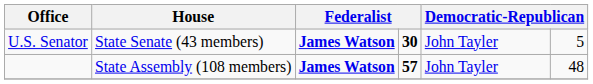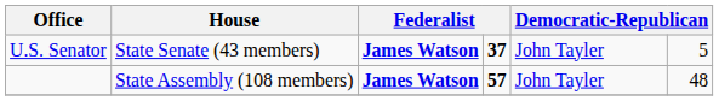 <table class=wikitable>
 <tr bgcolor=lightgrey>
 <th>Office</th>
 <th>House</th>
 <th colspan="2"><a href='#'>Federalist</a></th>
 <th colspan="2"><a href='#'>Democratic-Republican</a></th>
 </tr>
 <tr>
 <td><a href='#'>U.S. Senator</a></td>
 <td><a href='#'>State Senate</a> (43 members)</td>
 <td><strong><a href='#'>James Watson</a></strong></td>
-<td align="right"><strong>30</strong></td>
+<td align="right"><strong>37</strong></td>
 <td><a href='#'>John Tayler</a></td>
 <td align="right">5</td>
 </tr>
 <tr>
 <td></td>
 <td><a href='#'>State Assembly</a> (108 members)</td>
 <td><strong><a href='#'>James Watson</a></strong></td>
 <td align="right"><strong>57</strong></td>
 <td><a href='#'>John Tayler</a></td>
 <td align="right">48</td>
 </tr>
 <tr>
 </tr>
 </table>
